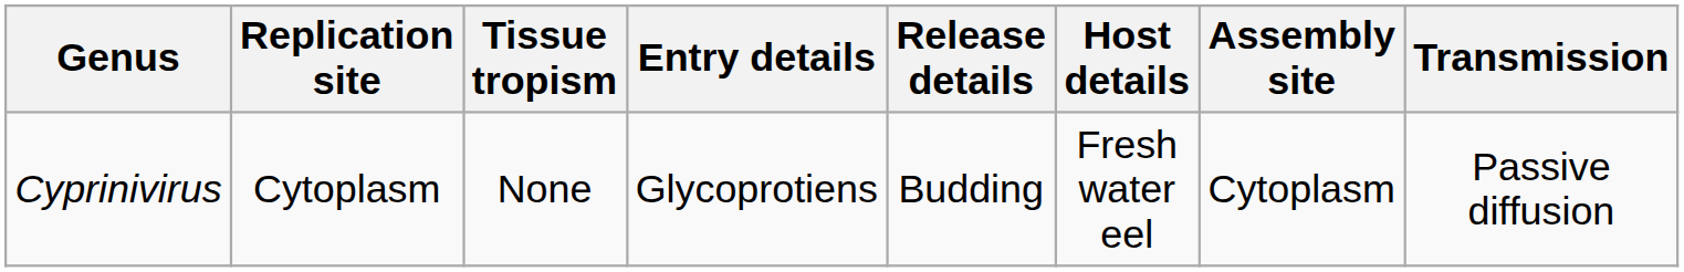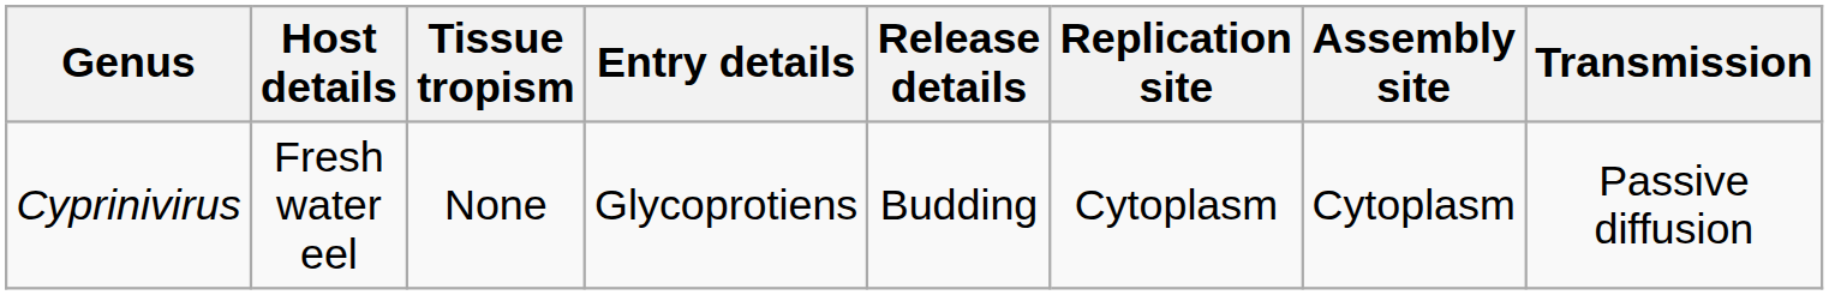 <table class="wikitable sortable" style="text-align:center">
 <tr>
 <th>Genus</th>
-<th>Replication site</th>
+<th>Host details</th>
 <th>Tissue tropism</th>
 <th>Entry details</th>
 <th>Release details</th>
-<th>Host details</th>
+<th>Replication site</th>
 <th>Assembly site</th>
 <th>Transmission</th>
 </tr>
 <tr>
 <td><em>Cyprinivirus</em></td>
-<td>Cytoplasm</td>
+<td>Fresh water eel</td>
 <td>None</td>
 <td>Glycoprotiens</td>
 <td>Budding</td>
-<td>Fresh water eel</td>
+<td>Cytoplasm</td>
 <td>Cytoplasm</td>
 <td>Passive diffusion</td>
 </tr>
 </table>
